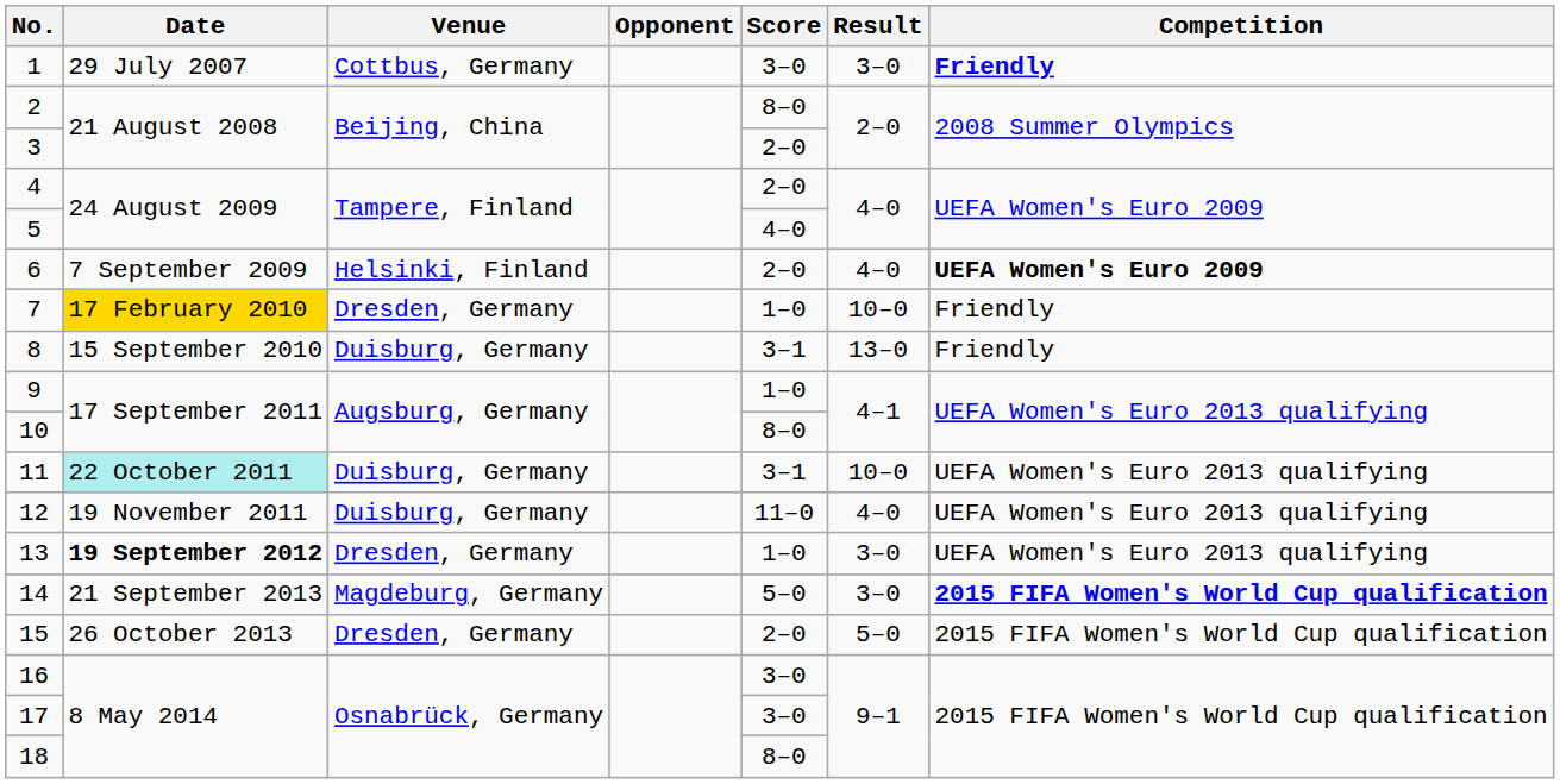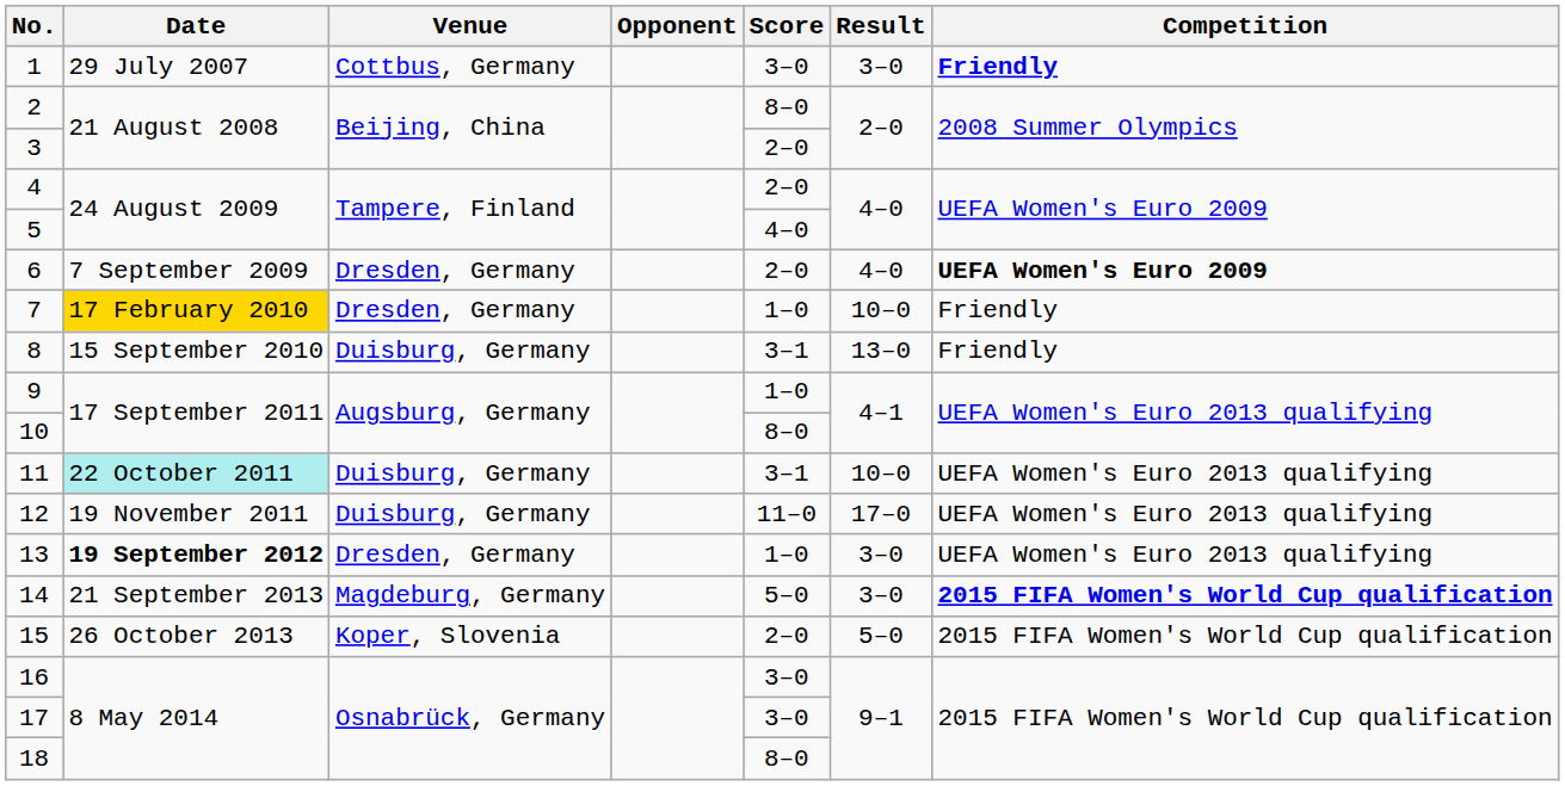 <table class="wikitable sortable">
 <tr>
 <th scope="col">No.</th>
 <th scope="col">Date</th>
 <th scope="col">Venue</th>
 <th scope="col">Opponent</th>
 <th scope="col">Score</th>
 <th scope="col">Result</th>
 <th scope="col">Competition</th>
 </tr>
 <tr>
 <td align="center">1</td>
 <td>29 July 2007</td>
 <td><a href='#'>Cottbus</a>, Germany</td>
 <td></td>
 <td align="center">3–0</td>
 <td align="center">3–0</td>
 <td><strong><a href='#'>Friendly</a></strong></td>
 </tr>
 <tr>
 <td align="center">2</td>
 <td rowspan="2">21 August 2008</td>
 <td rowspan="2"><a href='#'>Beijing</a>, China</td>
 <td rowspan="2"></td>
 <td align="center">8–0</td>
 <td rowspan="2" style="text-align:center">2–0</td>
 <td rowspan="2"><a href='#'>2008 Summer Olympics</a></td>
 </tr>
 <tr>
 <td align="center">3</td>
 <td align="center">2–0</td>
 </tr>
 <tr>
 <td align="center">4</td>
 <td rowspan="2">24 August 2009</td>
 <td rowspan="2"><a href='#'>Tampere</a>, Finland</td>
 <td rowspan="2"></td>
 <td align="center">2–0</td>
 <td rowspan="2" style="text-align:center">4–0</td>
 <td rowspan="2"><a href='#'>UEFA Women's Euro 2009</a></td>
 </tr>
 <tr>
 <td align="center">5</td>
 <td align="center">4–0</td>
 </tr>
 <tr>
 <td align="center">6</td>
 <td>7 September 2009</td>
-<td><a href='#'>Helsinki</a>, Finland</td>
+<td><a href='#'>Dresden</a>, Germany</td>
 <td></td>
 <td align="center">2–0</td>
 <td align="center">4–0</td>
 <td><strong>UEFA Women's Euro 2009</strong></td>
 </tr>
 <tr>
 <td align="center">7</td>
 <td style="background: gold;">17 February 2010</td>
 <td><a href='#'>Dresden</a>, Germany</td>
 <td></td>
 <td align="center">1–0</td>
 <td align="center">10–0</td>
 <td>Friendly</td>
 </tr>
 <tr>
 <td align="center">8</td>
 <td>15 September 2010</td>
 <td><a href='#'>Duisburg</a>, Germany</td>
 <td></td>
 <td align="center">3–1</td>
 <td align="center">13–0</td>
 <td>Friendly</td>
 </tr>
 <tr>
 <td align="center">9</td>
 <td rowspan="2">17 September 2011</td>
 <td rowspan="2"><a href='#'>Augsburg</a>, Germany</td>
 <td rowspan="2"></td>
 <td align="center">1–0</td>
 <td rowspan="2" style="text-align:center">4–1</td>
 <td rowspan="2"><a href='#'>UEFA Women's Euro 2013 qualifying</a></td>
 </tr>
 <tr>
 <td align="center">10</td>
 <td align="center">8–0</td>
 </tr>
 <tr>
 <td align="center">11</td>
 <td style="background: paleturquoise;">22 October 2011</td>
 <td><a href='#'>Duisburg</a>, Germany</td>
 <td></td>
 <td align="center">3–1</td>
 <td align="center">10–0</td>
 <td>UEFA Women's Euro 2013 qualifying</td>
 </tr>
 <tr>
 <td align="center">12</td>
 <td>19 November 2011</td>
 <td><a href='#'>Duisburg</a>, Germany</td>
 <td></td>
 <td align="center">11–0</td>
-<td align="center">4–0</td>
+<td align="center">17–0</td>
 <td>UEFA Women's Euro 2013 qualifying</td>
 </tr>
 <tr>
 <td align="center">13</td>
 <td><strong>19 September 2012</strong></td>
 <td><a href='#'>Dresden</a>, Germany</td>
 <td></td>
 <td align="center">1–0</td>
 <td align="center">3–0</td>
 <td>UEFA Women's Euro 2013 qualifying</td>
 </tr>
 <tr>
 <td align="center">14</td>
 <td>21 September 2013</td>
 <td><a href='#'>Magdeburg</a>, Germany</td>
 <td></td>
 <td align="center">5–0</td>
 <td align="center">3–0</td>
 <td><strong><a href='#'>2015 FIFA Women's World Cup qualification</a></strong></td>
 </tr>
 <tr>
 <td align="center">15</td>
 <td>26 October 2013</td>
-<td><a href='#'>Dresden</a>, Germany</td>
+<td><a href='#'>Koper</a>, Slovenia</td>
 <td></td>
 <td align="center">2–0</td>
 <td align="center">5–0</td>
 <td>2015 FIFA Women's World Cup qualification</td>
 </tr>
 <tr>
 <td align="center">16</td>
 <td rowspan="3">8 May 2014</td>
 <td rowspan="3"><a href='#'>Osnabrück</a>, Germany</td>
 <td rowspan="3"></td>
 <td align="center">3–0</td>
 <td rowspan="3" style="text-align:center">9–1</td>
 <td rowspan="3">2015 FIFA Women's World Cup qualification</td>
 </tr>
 <tr>
 <td align="center">17</td>
 <td align="center">3–0</td>
 </tr>
 <tr>
 <td align="center">18</td>
 <td align="center">8–0</td>
 </tr>
 </table>
